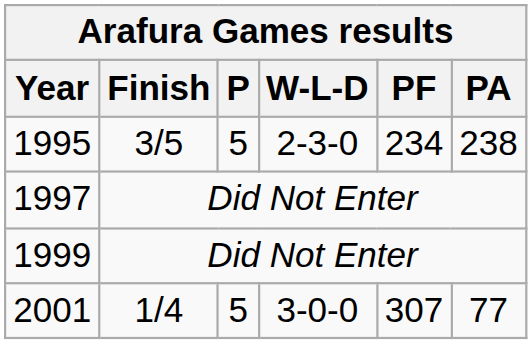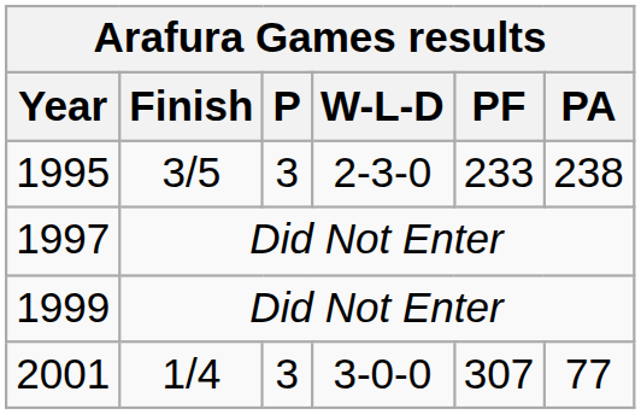 <table class="wikitable">
 <tr>
 <th colspan="7">Arafura Games results</th>
 </tr>
 <tr>
 <th>Year</th>
 <th>Finish</th>
 <th>P</th>
 <th>W-L-D</th>
 <th>PF</th>
 <th>PA</th>
 </tr>
 <tr>
 <td>1995</td>
 <td align=center>3/5</td>
-<td align=center>5</td>
+<td align=center>3</td>
 <td align=center>2-3-0</td>
-<td align=center>234</td>
+<td align=center>233</td>
 <td align=center>238</td>
 </tr>
 <tr>
 <td>1997</td>
 <td colspan=5; align=center><em>Did Not Enter</em></td>
 </tr>
 <tr>
 <td>1999</td>
 <td colspan=5; align=center><em>Did Not Enter</em></td>
 </tr>
 <tr>
 <td>2001</td>
 <td align=center>1/4</td>
-<td align=center>5</td>
+<td align=center>3</td>
 <td align=center>3-0-0</td>
 <td align=center>307</td>
 <td align=center>77</td>
 </tr>
 </table>
